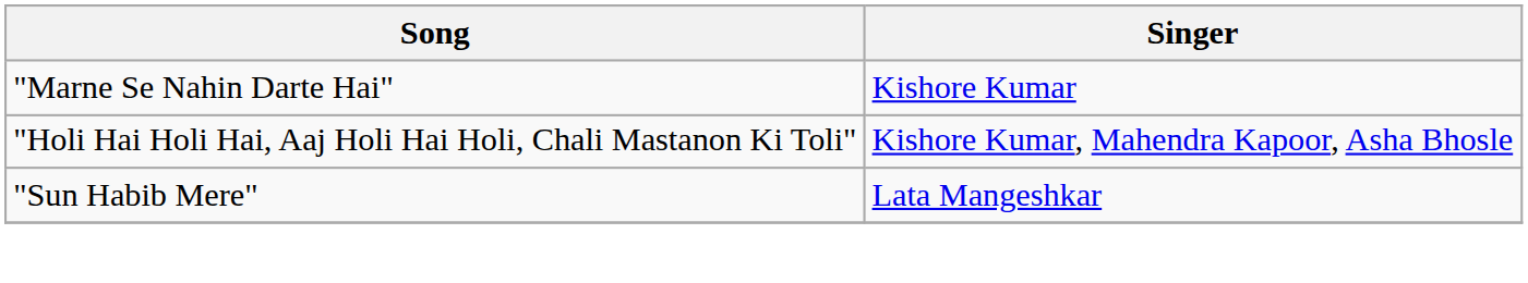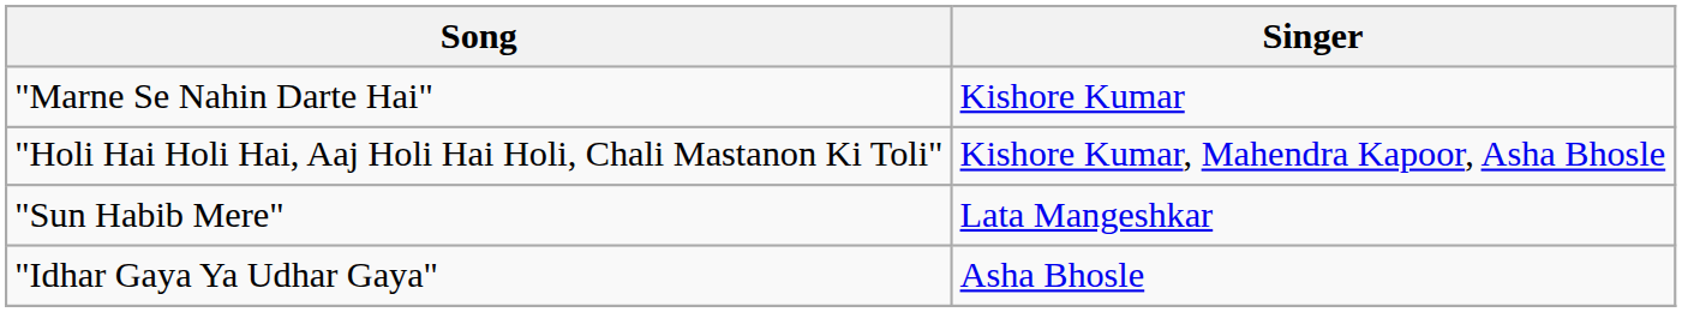 <table class="wikitable" style="font-size:90%">
 <tr>
 <th>Song</th>
 <th>Singer</th>
 </tr>
 <tr>
 <td>"Marne Se Nahin Darte Hai"</td>
 <td><a href='#'>Kishore Kumar</a></td>
 </tr>
 <tr>
 <td>"Holi Hai Holi Hai, Aaj Holi Hai Holi, Chali Mastanon Ki Toli"</td>
 <td><a href='#'>Kishore Kumar</a>, <a href='#'>Mahendra Kapoor</a>, <a href='#'>Asha Bhosle</a></td>
 </tr>
 <tr>
 <td>"Sun Habib Mere"</td>
 <td><a href='#'>Lata Mangeshkar</a></td>
 </tr>
 <tr>
+<td>"Idhar Gaya Ya Udhar Gaya"</td>
+<td><a href='#'>Asha Bhosle</a></td>
+</tr>
+<tr>
 </tr>
 </table>
